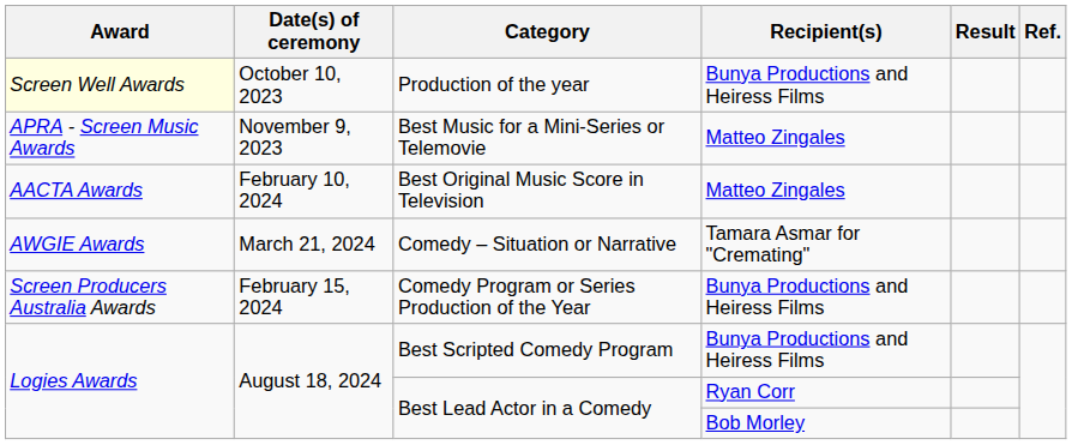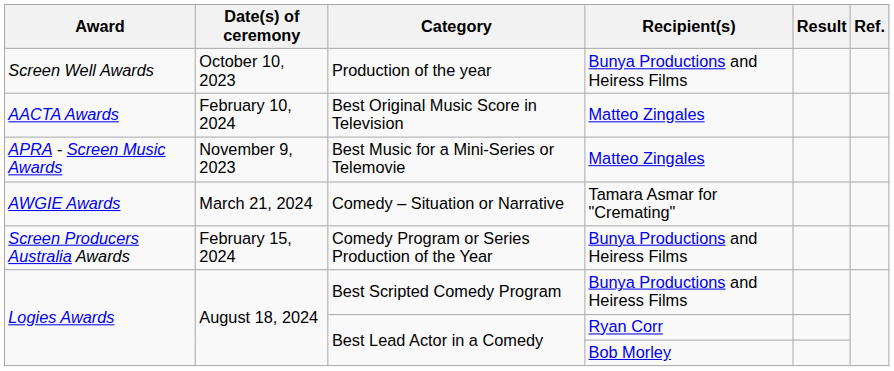 <table class="wikitable">
 <tr>
 <th><strong>Award</strong></th>
 <th><strong>Date(s) of ceremony</strong></th>
 <th><strong>Category</strong></th>
 <th><strong>Recipient(s)</strong></th>
 <th><strong>Result</strong></th>
 <th><strong>Ref.</strong></th>
 </tr>
 <tr>
-<td style="background: lightyellow;"><em>Screen Well Awards</em></td>
+<td><em>Screen Well Awards</em></td>
 <td>October 10, 2023</td>
 <td>Production of the year</td>
 <td><a href='#'>Bunya Productions</a> and Heiress Films</td>
 <td></td>
 <td></td>
 </tr>
 <tr>
-<td><em><a href='#'>APRA</a> -</em> <a href='#'><em>Screen Music Awards</em></a></td>
-<td>November 9, 2023</td>
-<td>Best Music for a Mini-Series or Telemovie</td>
+<td><a href='#'><em>AACTA Awards</em></a></td>
+<td>February 10, 2024</td>
+<td>Best Original Music Score in Television</td>
 <td><a href='#'>Matteo Zingales</a></td>
 <td></td>
 <td></td>
 </tr>
 <tr>
-<td><a href='#'><em>AACTA Awards</em></a></td>
-<td>February 10, 2024</td>
-<td>Best Original Music Score in Television</td>
+<td><em><a href='#'>APRA</a> -</em> <a href='#'><em>Screen Music Awards</em></a></td>
+<td>November 9, 2023</td>
+<td>Best Music for a Mini-Series or Telemovie</td>
 <td><a href='#'>Matteo Zingales</a></td>
 <td></td>
 <td></td>
 </tr>
 <tr>
 <td><em><a href='#'>AWGIE Awards</a></em></td>
 <td>March 21, 2024</td>
 <td>Comedy – Situation or Narrative</td>
 <td>Tamara Asmar for "Cremating"</td>
 <td></td>
 <td></td>
 </tr>
 <tr>
 <td><em><a href='#'>Screen Producers Australia</a> Awards</em></td>
 <td>February 15, 2024</td>
 <td>Comedy Program or Series Production of the Year</td>
 <td><a href='#'>Bunya Productions</a> and Heiress Films</td>
 <td></td>
 <td></td>
 </tr>
 <tr>
 <td rowspan="3"><em><a href='#'>Logies Awards</a></em></td>
 <td rowspan="3">August 18, 2024</td>
 <td>Best Scripted Comedy Program</td>
 <td><a href='#'>Bunya Productions</a> and Heiress Films</td>
 <td></td>
 <td rowspan="3"></td>
 </tr>
 <tr>
 <td rowspan="2">Best Lead Actor in a Comedy</td>
 <td><a href='#'>Ryan Corr</a></td>
 <td></td>
 </tr>
 <tr>
 <td><a href='#'>Bob Morley</a></td>
 <td></td>
 </tr>
 </table>
